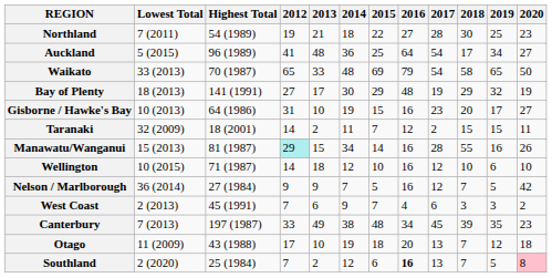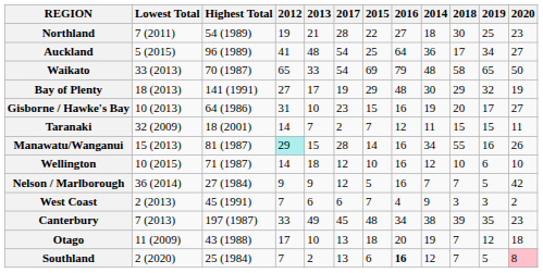 <table class="wikitable sortable">
 <tr>
 <th>REGION</th>
 <th>Lowest Total</th>
 <th>Highest Total</th>
 <th>2012</th>
 <th>2013</th>
-<th>2014</th>
+<th>2017</th>
 <th>2015</th>
 <th>2016</th>
-<th>2017</th>
+<th>2014</th>
 <th>2018</th>
 <th>2019</th>
 <th>2020</th>
 </tr>
 <tr>
 <th>Northland</th>
 <td>7 (2011)</td>
 <td>54 (1989)</td>
 <td>19</td>
 <td>21</td>
-<td>18</td>
+<td>28</td>
 <td>22</td>
 <td>27</td>
-<td>28</td>
+<td>18</td>
 <td>30</td>
 <td>25</td>
 <td>23</td>
 </tr>
 <tr>
 <th>Auckland</th>
 <td>5 (2015)</td>
 <td>96 (1989)</td>
 <td>41</td>
 <td>48</td>
-<td>36</td>
+<td>54</td>
 <td>25</td>
 <td>64</td>
-<td>54</td>
+<td>36</td>
 <td>17</td>
 <td>34</td>
 <td>27</td>
 </tr>
 <tr>
 <th>Waikato</th>
 <td>33 (2013)</td>
 <td>70 (1987)</td>
 <td>65</td>
 <td>33</td>
-<td>48</td>
+<td>54</td>
 <td>69</td>
 <td>79</td>
-<td>54</td>
+<td>48</td>
 <td>58</td>
 <td>65</td>
 <td>50</td>
 </tr>
 <tr>
 <th>Bay of Plenty</th>
 <td>18 (2013)</td>
 <td>141 (1991)</td>
 <td>27</td>
 <td>17</td>
-<td>30</td>
+<td>19</td>
 <td>29</td>
 <td>48</td>
-<td>19</td>
+<td>30</td>
 <td>29</td>
 <td>32</td>
 <td>19</td>
 </tr>
 <tr>
 <th>Gisborne / Hawke's Bay</th>
 <td>10 (2013)</td>
 <td>64 (1986)</td>
 <td>31</td>
 <td>10</td>
-<td>19</td>
+<td>23</td>
 <td>15</td>
 <td>16</td>
-<td>23</td>
+<td>19</td>
 <td>20</td>
 <td>17</td>
 <td>27</td>
 </tr>
 <tr>
 <th>Taranaki</th>
 <td>32 (2009)</td>
 <td>18 (2001)</td>
 <td>14</td>
+<td>7</td>
 <td>2</td>
-<td>11</td>
 <td>7</td>
 <td>12</td>
-<td>2</td>
+<td>11</td>
 <td>15</td>
 <td>15</td>
 <td>11</td>
 </tr>
 <tr>
 <th>Manawatu/Wanganui</th>
 <td>15 (2013)</td>
 <td>81 (1987)</td>
 <td style="background: paleturquoise;">29</td>
 <td>15</td>
-<td>34</td>
+<td>28</td>
 <td>14</td>
 <td>16</td>
-<td>28</td>
+<td>34</td>
 <td>55</td>
 <td>16</td>
 <td>26</td>
 </tr>
 <tr>
 <th>Wellington</th>
 <td>10 (2015)</td>
 <td>71 (1987)</td>
 <td>14</td>
 <td>18</td>
 <td>12</td>
 <td>10</td>
 <td>16</td>
 <td>12</td>
 <td>10</td>
 <td>6</td>
 <td>10</td>
 </tr>
 <tr>
 <th>Nelson / Marlborough</th>
 <td>36 (2014)</td>
 <td>27 (1984)</td>
 <td>9</td>
 <td>9</td>
-<td>7</td>
+<td>12</td>
 <td>5</td>
 <td>16</td>
-<td>12</td>
+<td>7</td>
 <td>7</td>
 <td>5</td>
 <td>42</td>
 </tr>
 <tr>
 <th>West Coast</th>
 <td>2 (2013)</td>
 <td>45 (1991)</td>
 <td>7</td>
 <td>6</td>
-<td>9</td>
+<td>6</td>
 <td>7</td>
 <td>4</td>
-<td>6</td>
+<td>9</td>
 <td>3</td>
 <td>3</td>
 <td>2</td>
 </tr>
 <tr>
 <th>Canterbury</th>
 <td>7 (2013)</td>
 <td>197 (1987)</td>
 <td>33</td>
 <td>49</td>
-<td>38</td>
+<td>45</td>
 <td>48</td>
 <td>34</td>
-<td>45</td>
+<td>38</td>
 <td>39</td>
 <td>35</td>
 <td>23</td>
 </tr>
 <tr>
 <th>Otago</th>
 <td>11 (2009)</td>
 <td>43 (1988)</td>
 <td>17</td>
 <td>10</td>
-<td>19</td>
+<td>13</td>
 <td>18</td>
 <td>20</td>
-<td>13</td>
+<td>19</td>
 <td>7</td>
 <td>12</td>
 <td>18</td>
 </tr>
 <tr>
 <th>Southland</th>
 <td>2 (2020)</td>
 <td>25 (1984)</td>
 <td>7</td>
 <td>2</td>
-<td>12</td>
+<td>13</td>
 <td>6</td>
 <td><strong>16</strong></td>
-<td>13</td>
+<td>12</td>
 <td>7</td>
 <td>5</td>
 <td style="background: pink;">8</td>
 </tr>
 </table>
